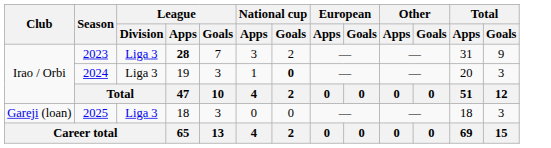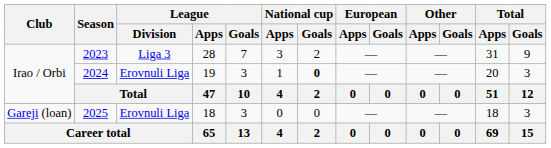 <table class="wikitable" style="text-align:center">
 <tr>
 <th rowspan="2">Club</th>
 <th rowspan="2">Season</th>
 <th colspan="3">League</th>
 <th colspan="2">National cup</th>
 <th colspan="2">European</th>
 <th colspan="2">Other</th>
 <th colspan="2">Total</th>
 </tr>
 <tr>
 <th>Division</th>
 <th>Apps</th>
 <th>Goals</th>
 <th>Apps</th>
 <th>Goals</th>
 <th>Apps</th>
 <th>Goals</th>
 <th>Apps</th>
 <th>Goals</th>
 <th>Apps</th>
 <th>Goals</th>
 </tr>
 <tr>
 <td rowspan="3">Irao / Orbi</td>
 <td><a href='#'>2023</a></td>
 <td><a href='#'>Liga 3</a></td>
-<td><strong>28</strong></td>
+<td>28</td>
 <td>7</td>
 <td>3</td>
 <td>2</td>
 <td colspan="2">—</td>
 <td colspan="2">—</td>
 <td>31</td>
 <td>9</td>
 </tr>
 <tr>
 <td><a href='#'>2024</a></td>
-<td>Liga 3</td>
+<td><a href='#'>Erovnuli Liga</a></td>
 <td>19</td>
 <td>3</td>
 <td>1</td>
 <td><strong>0</strong></td>
 <td colspan="2">—</td>
 <td colspan="2">—</td>
 <td>20</td>
 <td>3</td>
 </tr>
 <tr>
 <th colspan="2">Total</th>
 <th>47</th>
 <th>10</th>
 <th>4</th>
 <th>2</th>
 <th>0</th>
 <th>0</th>
 <th>0</th>
 <th>0</th>
 <th>51</th>
 <th>12</th>
 </tr>
 <tr>
 <td><a href='#'>Gareji</a> (loan)</td>
 <td><a href='#'>2025</a></td>
-<td><a href='#'>Liga 3</a></td>
+<td><a href='#'>Erovnuli Liga</a></td>
 <td>18</td>
 <td>3</td>
 <td>0</td>
 <td>0</td>
 <td colspan="2">—</td>
 <td colspan="2">—</td>
 <td>18</td>
 <td>3</td>
 </tr>
 <tr>
 <th colspan="3">Career total</th>
 <th>65</th>
 <th>13</th>
 <th>4</th>
 <th>2</th>
 <th>0</th>
 <th>0</th>
 <th>0</th>
 <th>0</th>
 <th>69</th>
 <th>15</th>
 </tr>
 </table>
